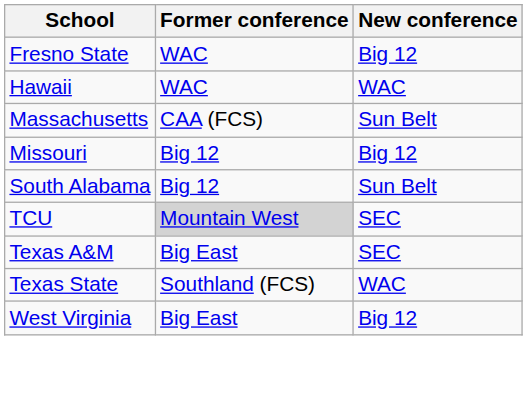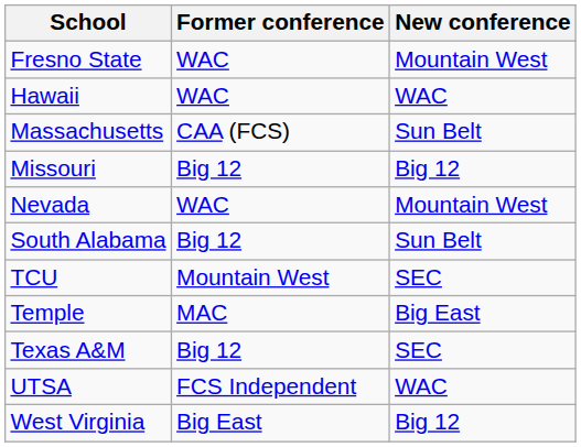 <table class="wikitable sortable">
 <tr>
 <th>School</th>
 <th>Former conference</th>
 <th>New conference</th>
 </tr>
 <tr>
 <td><a href='#'>Fresno State</a></td>
 <td><a href='#'>WAC</a></td>
-<td><a href='#'>Big 12</a></td>
+<td><a href='#'>Mountain West</a></td>
 </tr>
 <tr>
 <td><a href='#'>Hawaii</a></td>
 <td><a href='#'>WAC</a></td>
 <td><a href='#'>WAC</a></td>
 </tr>
 <tr>
 <td><a href='#'>Massachusetts</a></td>
 <td><a href='#'>CAA</a> (FCS)</td>
 <td><a href='#'>Sun Belt</a></td>
 </tr>
 <tr>
 <td><a href='#'>Missouri</a></td>
 <td><a href='#'>Big 12</a></td>
 <td><a href='#'>Big 12</a></td>
 </tr>
 <tr>
+<td><a href='#'>Nevada</a></td>
+<td><a href='#'>WAC</a></td>
+<td><a href='#'>Mountain West</a></td>
+</tr>
+<tr>
 <td><a href='#'>South Alabama</a></td>
 <td><a href='#'>Big 12</a></td>
 <td><a href='#'>Sun Belt</a></td>
 </tr>
 <tr>
 <td><a href='#'>TCU</a></td>
-<td style="background: lightgrey;"><a href='#'>Mountain West</a></td>
+<td><a href='#'>Mountain West</a></td>
 <td><a href='#'>SEC</a></td>
 </tr>
 <tr>
+<td><a href='#'>Temple</a></td>
+<td><a href='#'>MAC</a></td>
+<td><a href='#'>Big East</a></td>
+</tr>
+<tr>
 <td><a href='#'>Texas A&M</a></td>
-<td><a href='#'>Big East</a></td>
+<td><a href='#'>Big 12</a></td>
 <td><a href='#'>SEC</a></td>
 </tr>
 <tr>
-<td><a href='#'>Texas State</a></td>
-<td><a href='#'>Southland</a> (FCS)</td>
+<td><a href='#'>UTSA</a></td>
+<td><a href='#'>FCS Independent</a></td>
 <td><a href='#'>WAC</a></td>
 </tr>
 <tr>
 <td><a href='#'>West Virginia</a></td>
 <td><a href='#'>Big East</a></td>
 <td><a href='#'>Big 12</a></td>
 </tr>
 </table>
